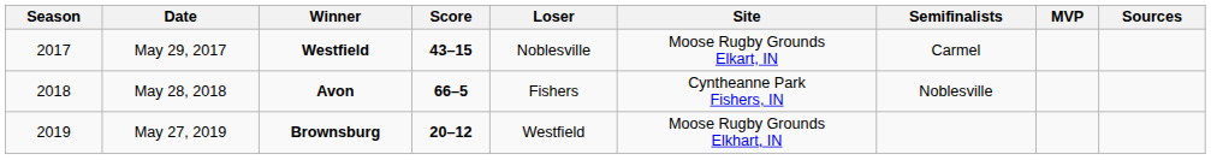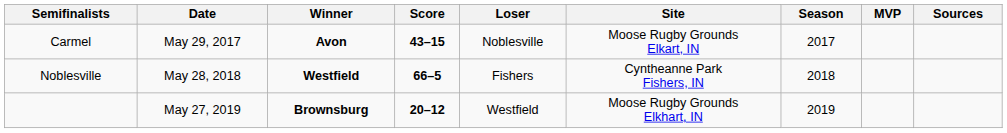 <table class="wikitable" style="width:100%;">
 <tr>
-<th>Season</th>
+<th>Semifinalists</th>
 <th>Date</th>
 <th>Winner</th>
 <th>Score</th>
 <th>Loser</th>
 <th>Site</th>
-<th>Semifinalists</th>
+<th>Season</th>
 <th>MVP</th>
 <th>Sources</th>
 </tr>
 <tr>
-<td align=center>2017</td>
+<td align=center>Carmel</td>
 <td align=center>May 29, 2017</td>
-<td align=center><strong>Westfield</strong></td>
+<td align=center><strong>Avon</strong></td>
 <td align=center><strong>43–15</strong></td>
 <td align=center>Noblesville</td>
 <td align=center>Moose Rugby Grounds<br><a href='#'>Elkart, IN</a></td>
-<td align=center>Carmel</td>
+<td align=center>2017</td>
 <td align=center></td>
 <td align=center></td>
 </tr>
 <tr>
-<td align=center>2018</td>
+<td align=center>Noblesville</td>
 <td align=center>May 28, 2018</td>
-<td align=center><strong>Avon</strong></td>
+<td align=center><strong>Westfield</strong></td>
 <td align=center><strong>66–5</strong></td>
 <td align=center>Fishers</td>
 <td align=center>Cyntheanne Park<br><a href='#'>Fishers, IN</a></td>
-<td align=center>Noblesville</td>
+<td align=center>2018</td>
 <td align=center></td>
 <td align=center></td>
 </tr>
 <tr>
-<td align=center>2019</td>
+<td align=center></td>
 <td align=center>May 27, 2019</td>
 <td align=center><strong>Brownsburg</strong></td>
 <td align=center><strong>20–12</strong></td>
 <td align=center>Westfield</td>
 <td align=center>Moose Rugby Grounds<br><a href='#'>Elkhart, IN</a></td>
-<td align=center></td>
+<td align=center>2019</td>
 <td align=center></td>
 <td align=center></td>
 </tr>
 </table>
